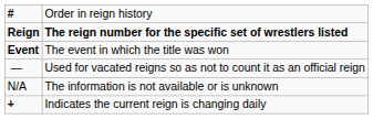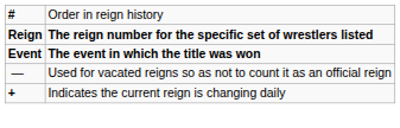 <table class="wikitable">
 <tr>
 <td><strong>#</strong></td>
 <td>Order in reign history</td>
 </tr>
 <tr>
 <td><strong>Reign</strong></td>
 <td><strong>The reign number for the specific set of wrestlers listed</strong></td>
 </tr>
 <tr>
 <td><strong>Event</strong></td>
-<td>The event in which the title was won</td>
+<td><strong>The event in which the title was won</strong></td>
 </tr>
 <tr>
 <td> —</td>
 <td>Used for vacated reigns so as not to count it as an official reign</td>
 </tr>
 <tr>
-<td>N/A</td>
-<td>The information is not available or is unknown</td>
-</tr>
-<tr>
 <td><strong>+</strong></td>
 <td>Indicates the current reign is changing daily</td>
 </tr>
 </table>
